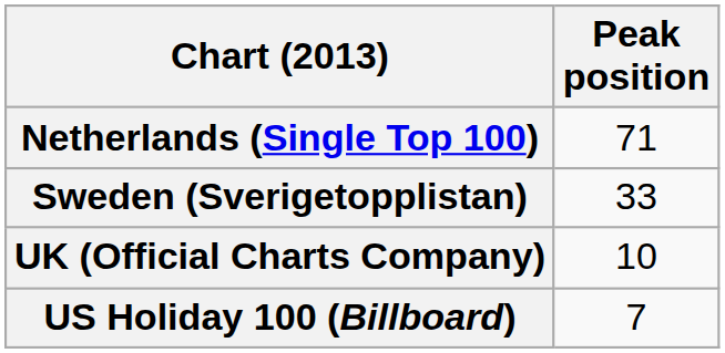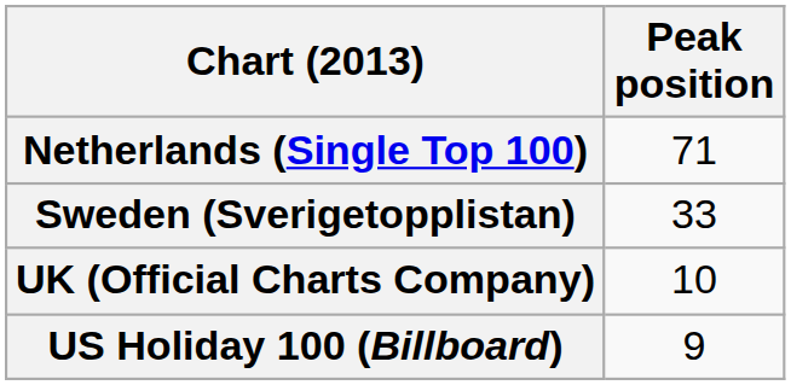 <table class="wikitable sortable plainrowheaders">
 <tr>
 <th scope="col">Chart (2013)</th>
 <th scope="col">Peak<br>position</th>
 </tr>
 <tr>
 <th scope="row">Netherlands (<a href='#'>Single Top 100</a>)</th>
 <td style="text-align:center;">71</td>
 </tr>
 <tr>
 <th scope="row">Sweden (Sverigetopplistan)</th>
 <td style="text-align:center;">33</td>
 </tr>
 <tr>
 <th scope="row">UK (Official Charts Company)</th>
 <td style="text-align:center;">10</td>
 </tr>
 <tr>
 <th scope="row">US Holiday 100 (<em>Billboard</em>)</th>
-<td style="text-align:center;">7</td>
+<td style="text-align:center;">9</td>
 </tr>
 </table>
